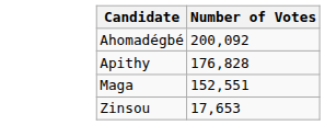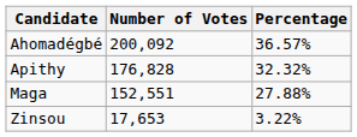 <table class="wikitable" style="float:right">
 <tr>
 <th>Candidate</th>
 <th>Number of Votes</th>
+<th>Percentage</th>
 </tr>
 <tr>
 <td>Ahomadégbé</td>
 <td>200,092</td>
+<td>36.57%</td>
 </tr>
 <tr>
 <td>Apithy</td>
 <td>176,828</td>
+<td>32.32%</td>
 </tr>
 <tr>
 <td>Maga</td>
 <td>152,551</td>
+<td>27.88%</td>
 </tr>
 <tr>
 <td>Zinsou</td>
 <td>17,653</td>
+<td>3.22%</td>
 </tr>
 </table>
